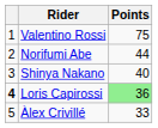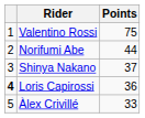 <table class="wikitable" style="font-size: 95%;">
 <tr>
 <th></th>
 <th>Rider</th>
 <th>Points</th>
 </tr>
 <tr>
 <td align=center>1</td>
 <td> <a href='#'>Valentino Rossi</a></td>
 <td align=right>75</td>
 </tr>
 <tr>
 <td align=center>2</td>
 <td> <a href='#'>Norifumi Abe</a></td>
 <td align=right>44</td>
 </tr>
 <tr>
 <td align=center>3</td>
 <td> <a href='#'>Shinya Nakano</a></td>
-<td align=right>40</td>
+<td align=right>37</td>
 </tr>
 <tr>
 <td align=center><strong>4</strong></td>
 <td> <a href='#'>Loris Capirossi</a></td>
-<td align=right style="background: lightgreen;">36</td>
+<td align=right>36</td>
 </tr>
 <tr>
 <td align=center>5</td>
 <td> <a href='#'>Àlex Crivillé</a></td>
 <td align=right>33</td>
 </tr>
 </table>
